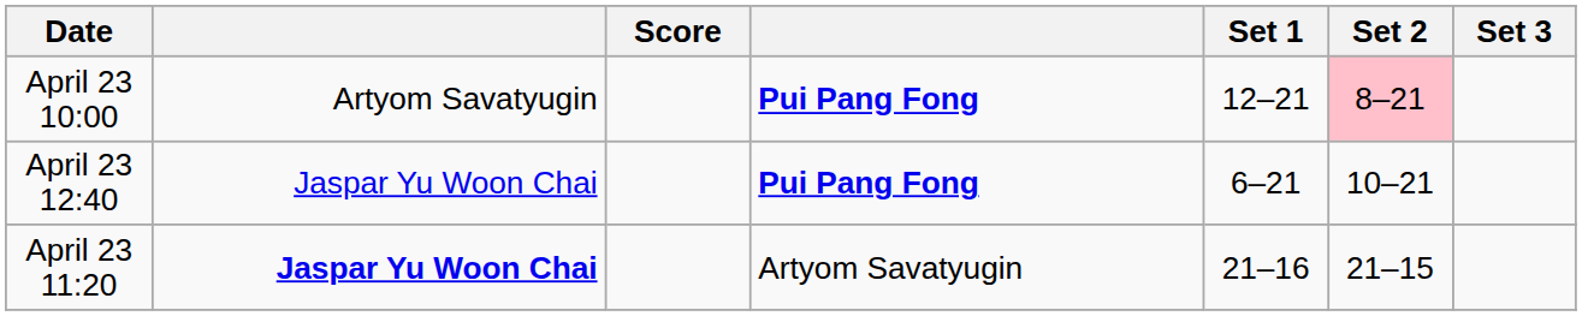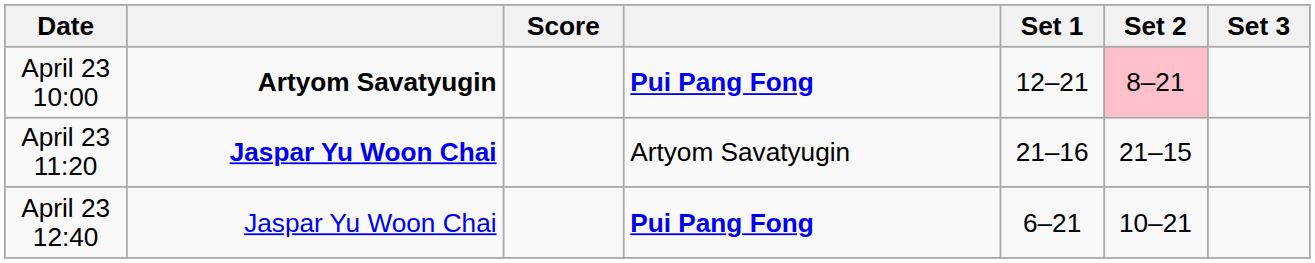 <table class="wikitable" style="text-align: center; font-size:90%">
 <tr>
 <th width="60">Date</th>
 <th align="right" width="200"></th>
 <th width="60">Score</th>
 <th align="left" width="200"></th>
 <th width="50">Set 1</th>
 <th width="50">Set 2</th>
 <th width="50">Set 3</th>
 </tr>
 <tr>
 <td>April 23<br>10:00</td>
-<td align="right">Artyom Savatyugin </td>
+<td align="right"><strong>Artyom Savatyugin </strong></td>
 <td align="center"></td>
 <td align="left"><strong> <a href='#'>Pui Pang Fong</a></strong></td>
 <td>12–21</td>
 <td style="background: pink;">8–21</td>
+<td></td>
+</tr>
+<tr>
+<td>April 23<br>11:20</td>
+<td align="right"><strong><a href='#'>Jaspar Yu Woon Chai</a></strong> </td>
+<td align="center"></td>
+<td align="left"> Artyom Savatyugin</td>
+<td>21–16</td>
+<td>21–15</td>
 <td></td>
 </tr>
 <tr>
 <td>April 23<br>12:40</td>
 <td align="right"><a href='#'>Jaspar Yu Woon Chai</a> </td>
 <td align="center"></td>
 <td align="left"> <strong><a href='#'>Pui Pang Fong</a></strong></td>
 <td>6–21</td>
 <td>10–21</td>
 <td></td>
 </tr>
-<tr>
-<td>April 23<br>11:20</td>
-<td align="right"><strong><a href='#'>Jaspar Yu Woon Chai</a></strong> </td>
-<td align="center"></td>
-<td align="left"> Artyom Savatyugin</td>
-<td>21–16</td>
-<td>21–15</td>
-<td></td>
-</tr>
 </table>
